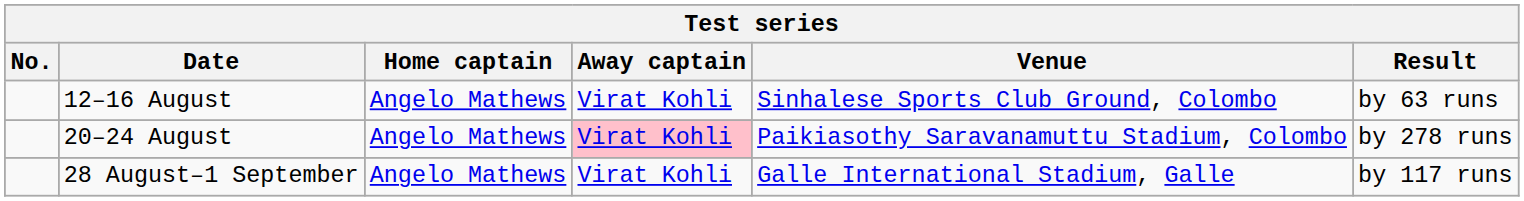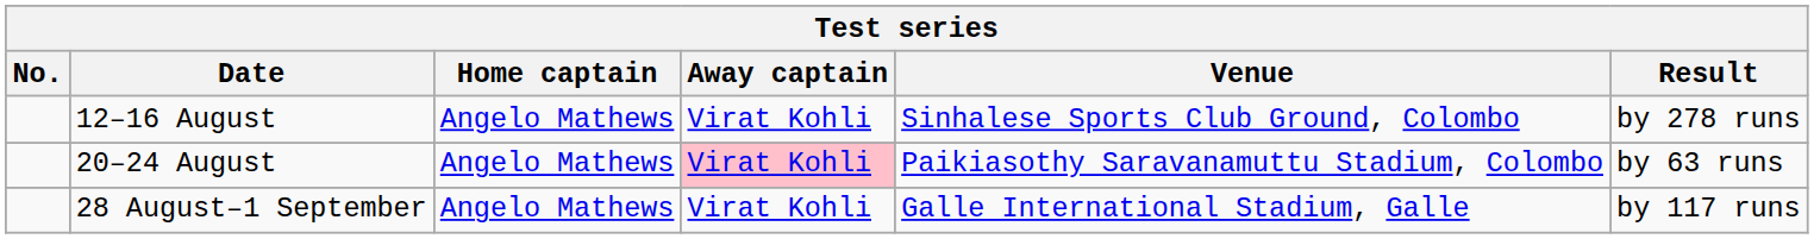 <table class="wikitable">
 <tr>
 <th colspan="9">Test series</th>
 </tr>
 <tr>
 <th>No.</th>
 <th>Date</th>
 <th>Home captain</th>
 <th>Away captain</th>
 <th>Venue</th>
 <th>Result</th>
 </tr>
 <tr>
 <td></td>
 <td>12–16 August</td>
 <td><a href='#'>Angelo Mathews</a></td>
 <td><a href='#'>Virat Kohli</a></td>
 <td><a href='#'>Sinhalese Sports Club Ground</a>, <a href='#'>Colombo</a></td>
-<td> by 63 runs</td>
+<td> by 278 runs</td>
 </tr>
 <tr>
 <td></td>
 <td>20–24 August</td>
 <td><a href='#'>Angelo Mathews</a></td>
 <td style="background: pink;"><a href='#'>Virat Kohli</a></td>
 <td><a href='#'>Paikiasothy Saravanamuttu Stadium</a>, <a href='#'>Colombo</a></td>
-<td> by 278 runs</td>
+<td> by 63 runs</td>
 </tr>
 <tr>
 <td></td>
 <td>28 August–1 September</td>
 <td><a href='#'>Angelo Mathews</a></td>
 <td><a href='#'>Virat Kohli</a></td>
 <td><a href='#'>Galle International Stadium</a>, <a href='#'>Galle</a></td>
 <td> by 117 runs</td>
 </tr>
 </table>
